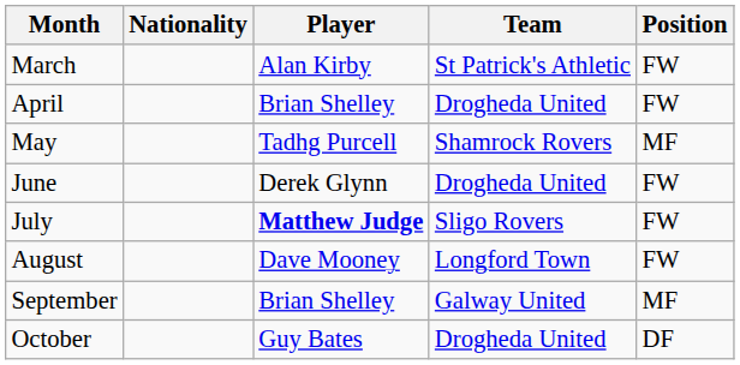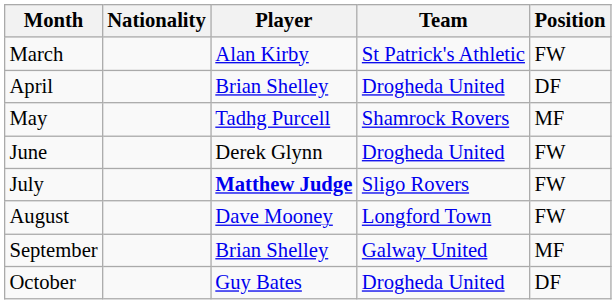 <table class="wikitable sortable">
 <tr>
 <th>Month</th>
 <th>Nationality</th>
 <th>Player</th>
 <th>Team</th>
 <th>Position</th>
 </tr>
 <tr>
 <td>March</td>
 <td></td>
 <td><a href='#'>Alan Kirby</a></td>
 <td><a href='#'>St Patrick's Athletic</a></td>
 <td>FW</td>
 </tr>
 <tr>
 <td>April</td>
 <td></td>
 <td><a href='#'>Brian Shelley</a></td>
 <td><a href='#'>Drogheda United</a></td>
-<td>FW</td>
+<td>DF</td>
 </tr>
 <tr>
 <td>May</td>
 <td></td>
 <td><a href='#'>Tadhg Purcell</a></td>
 <td><a href='#'>Shamrock Rovers</a></td>
 <td>MF</td>
 </tr>
 <tr>
 <td>June</td>
 <td></td>
 <td>Derek Glynn</td>
 <td><a href='#'>Drogheda United</a></td>
 <td>FW</td>
 </tr>
 <tr>
 <td>July</td>
 <td></td>
 <td><strong><a href='#'>Matthew Judge</a></strong></td>
 <td><a href='#'>Sligo Rovers</a></td>
 <td>FW</td>
 </tr>
 <tr>
 <td>August</td>
 <td></td>
 <td><a href='#'>Dave Mooney</a></td>
 <td><a href='#'>Longford Town</a></td>
 <td>FW</td>
 </tr>
 <tr>
 <td>September</td>
 <td></td>
 <td><a href='#'>Brian Shelley</a></td>
 <td><a href='#'>Galway United</a></td>
 <td>MF</td>
 </tr>
 <tr>
 <td>October</td>
 <td></td>
 <td><a href='#'>Guy Bates</a></td>
 <td><a href='#'>Drogheda United</a></td>
 <td>DF</td>
 </tr>
 </table>
